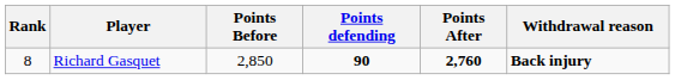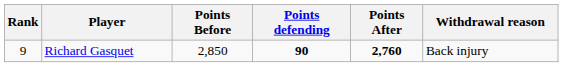 <table class="wikitable">
 <tr>
 <th style="width:30px;">Rank</th>
 <th style="width:150px;">Player</th>
 <th style="width:90px;">Points Before</th>
 <th style="width:110px;"><a href='#'>Points defending</a></th>
 <th style="width:80px;">Points After</th>
 <th style="width:155px;">Withdrawal reason</th>
 </tr>
 <tr>
-<td style="text-align:center;">8</td>
+<td style="text-align:center;">9</td>
 <td> <a href='#'>Richard Gasquet</a></td>
 <td style="text-align:center;">2,850</td>
 <td style="text-align:center;"><strong>90</strong></td>
 <td style="text-align:center;"><strong>2,760</strong></td>
-<td><strong>Back injury</strong></td>
+<td>Back injury</td>
 </tr>
 </table>
